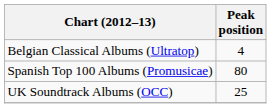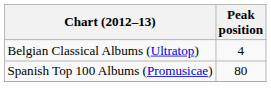 <table class="wikitable sortable plainrowheaders">
 <tr>
 <th scope="col">Chart (2012–13)</th>
 <th scope="col">Peak<br>position</th>
 </tr>
 <tr>
 <td align="left">Belgian Classical Albums (<a href='#'>Ultratop</a>)</td>
 <td align="center">4</td>
 </tr>
 <tr>
 <td align="left">Spanish Top 100 Albums (<a href='#'>Promusicae</a>)</td>
 <td align="center">80</td>
 </tr>
 <tr>
-<td align="left">UK Soundtrack Albums (<a href='#'>OCC</a>)</td>
-<td align="center">25</td>
-</tr>
-<tr>
 </tr>
 </table>
